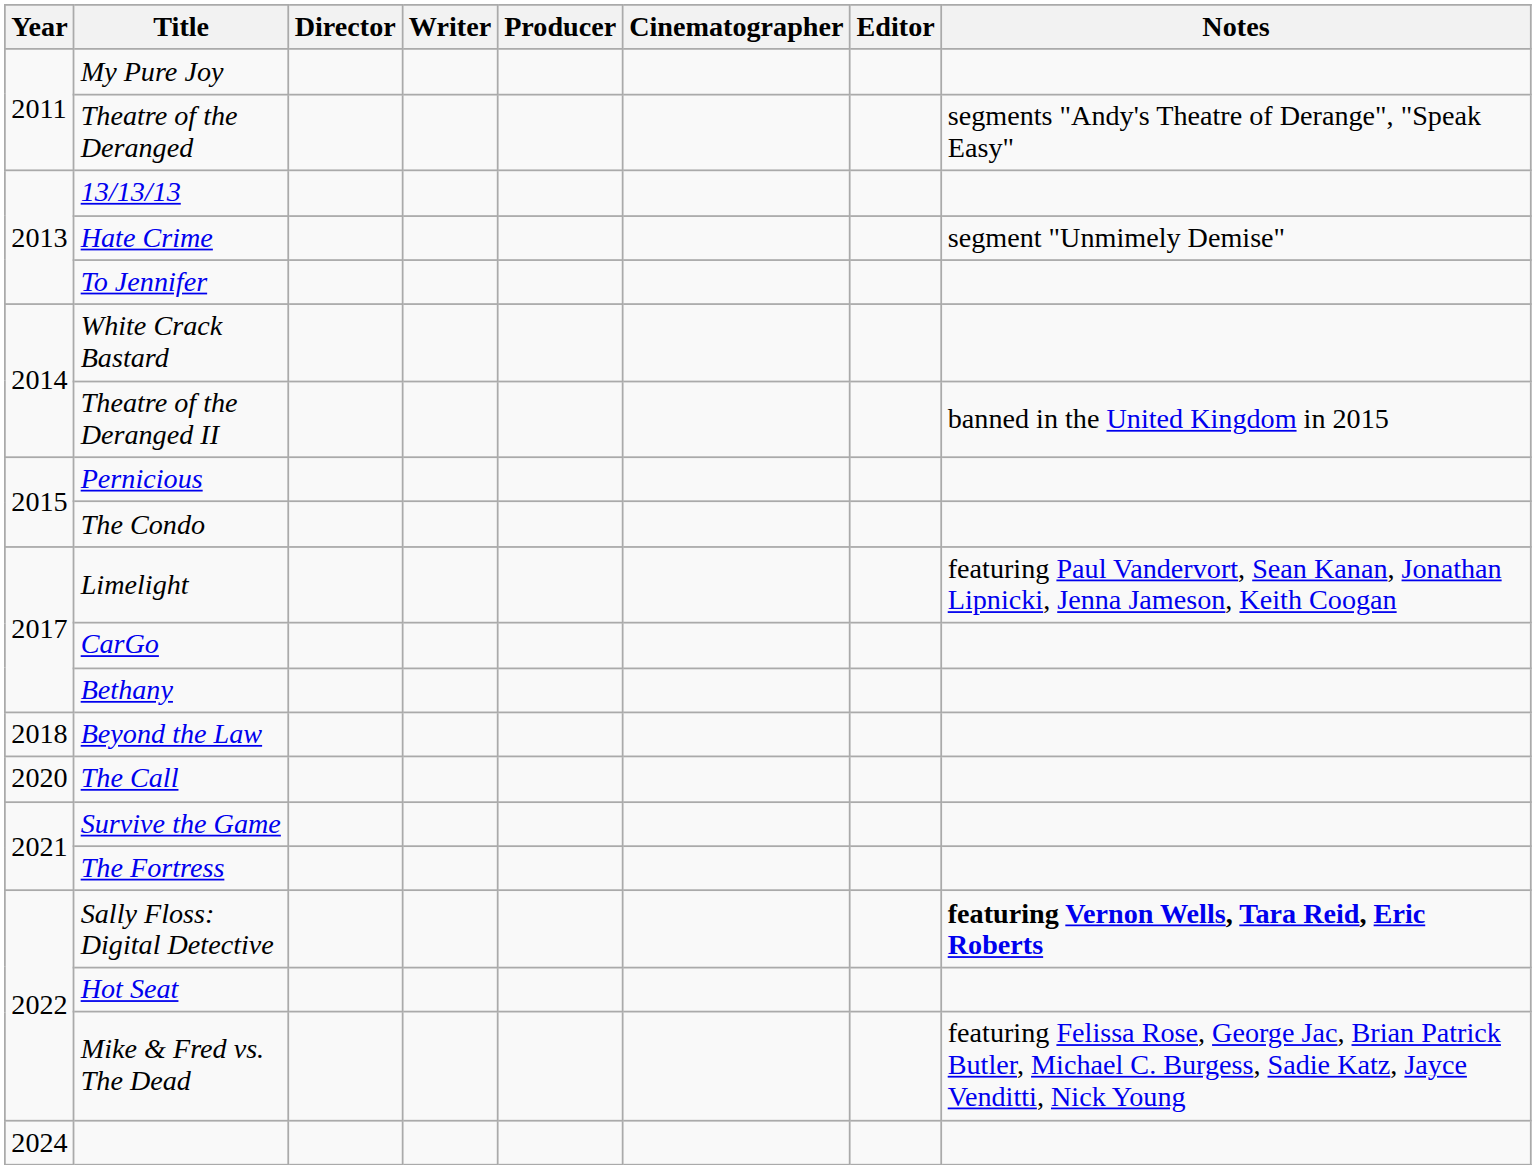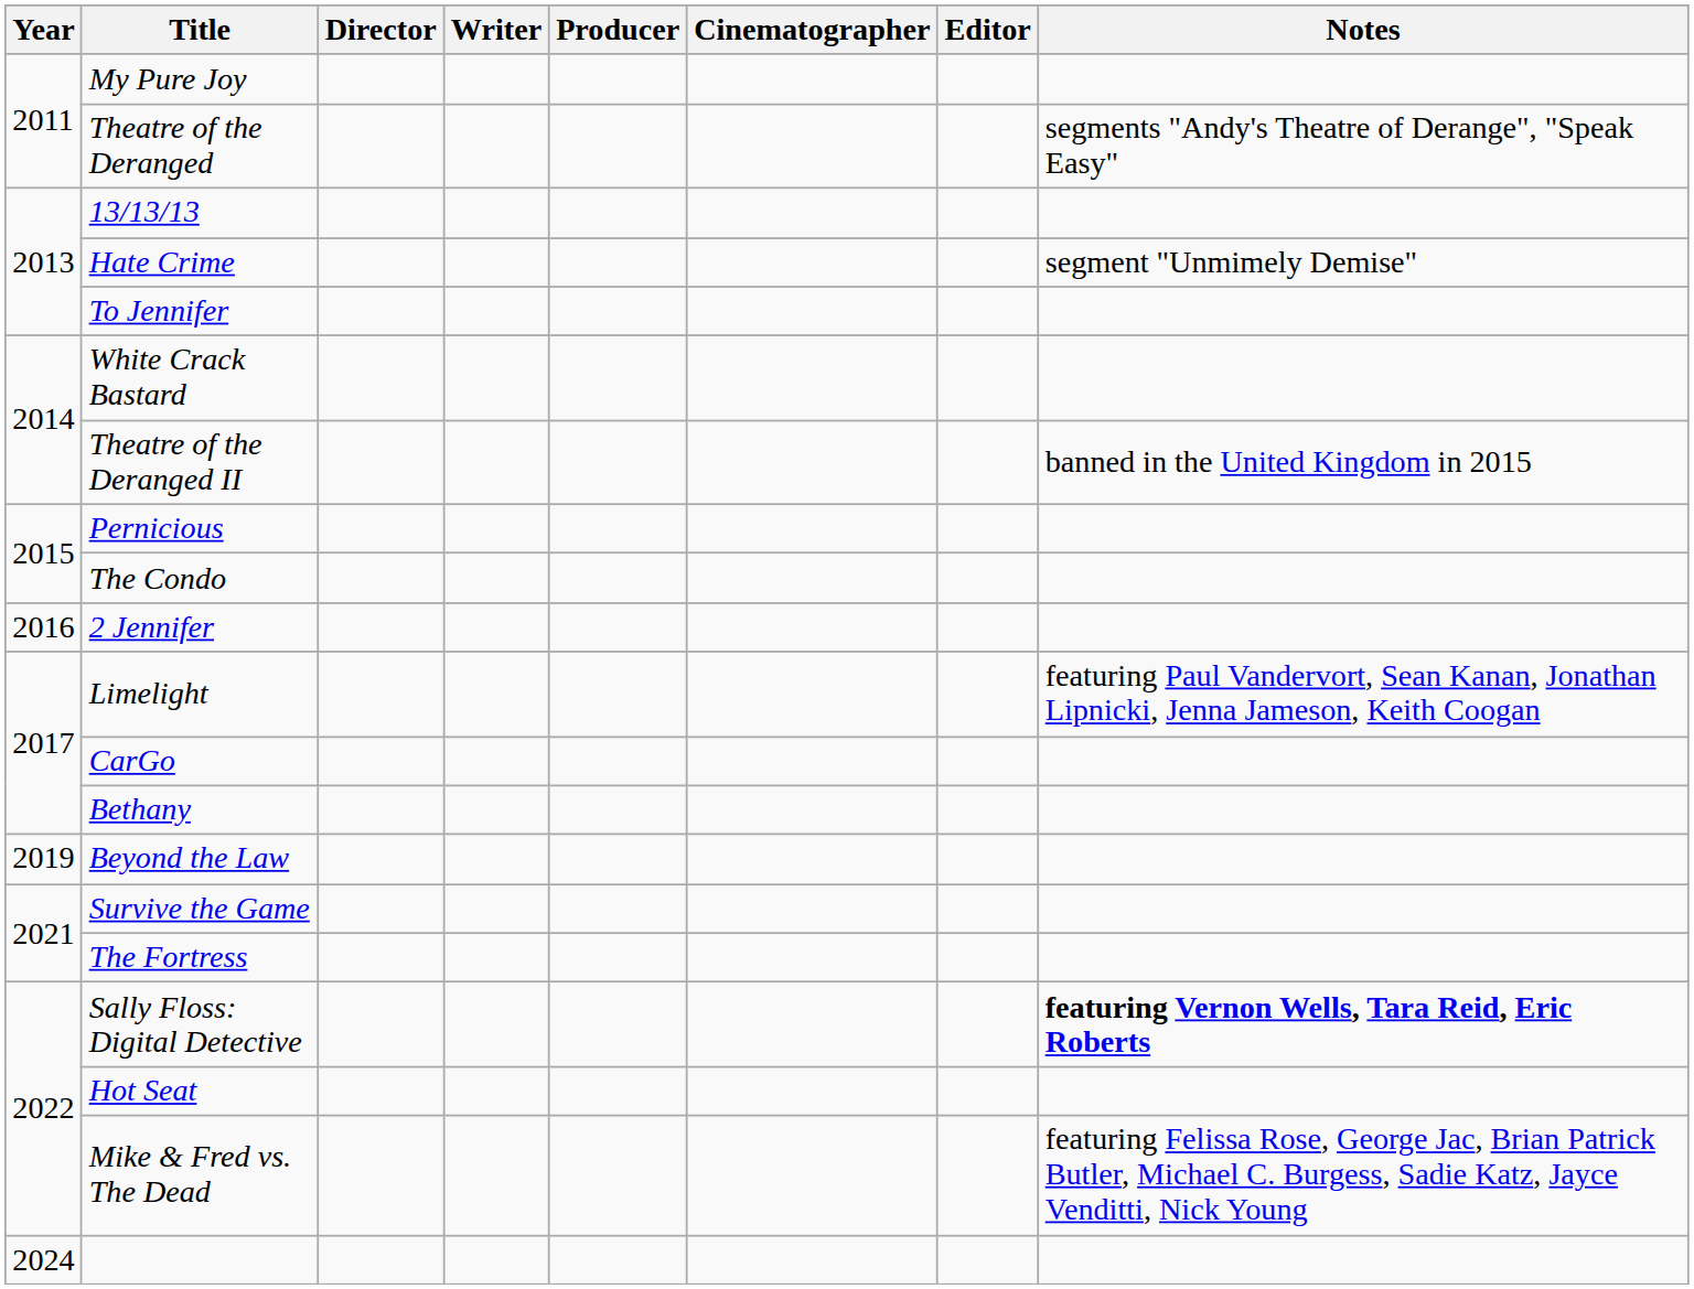 <table class="wikitable">
 <tr>
 <th>Year</th>
 <th>Title</th>
 <th>Director</th>
 <th>Writer</th>
 <th>Producer</th>
 <th>Cinematographer</th>
 <th>Editor</th>
 <th>Notes</th>
 </tr>
 <tr>
 <td rowspan="2">2011</td>
 <td><em>My Pure Joy</em></td>
 <td></td>
 <td></td>
 <td></td>
 <td></td>
 <td></td>
 <td></td>
 </tr>
 <tr>
 <td><em>Theatre of the Deranged</em></td>
 <td></td>
 <td></td>
 <td></td>
 <td></td>
 <td></td>
 <td>segments "Andy's Theatre of Derange", "Speak Easy"</td>
 </tr>
 <tr>
 <td rowspan="3">2013</td>
 <td><em><a href='#'>13/13/13</a></em></td>
 <td></td>
 <td></td>
 <td></td>
 <td></td>
 <td></td>
 <td></td>
 </tr>
 <tr>
 <td><a href='#'><em>Hate Crime</em></a></td>
 <td></td>
 <td></td>
 <td></td>
 <td></td>
 <td></td>
 <td>segment "Unmimely Demise"</td>
 </tr>
 <tr>
 <td><em><a href='#'>To Jennifer</a></em></td>
 <td></td>
 <td></td>
 <td></td>
 <td></td>
 <td></td>
 <td></td>
 </tr>
 <tr>
 <td rowspan="2">2014</td>
 <td><em>White Crack Bastard</em></td>
 <td></td>
 <td></td>
 <td></td>
 <td></td>
 <td></td>
 <td></td>
 </tr>
 <tr>
 <td><em>Theatre of the Deranged II</em></td>
 <td></td>
 <td></td>
 <td></td>
 <td></td>
 <td></td>
 <td> banned in the <a href='#'>United Kingdom</a> in 2015</td>
 </tr>
 <tr>
 <td rowspan="2">2015</td>
 <td><em><a href='#'>Pernicious</a></em></td>
 <td></td>
 <td></td>
 <td></td>
 <td></td>
 <td></td>
 <td></td>
 </tr>
 <tr>
 <td><em>The Condo</em></td>
 <td></td>
 <td></td>
 <td></td>
 <td></td>
 <td></td>
 <td></td>
 </tr>
 <tr>
+<td>2016</td>
+<td><em><a href='#'>2 Jennifer</a></em></td>
+<td></td>
+<td></td>
+<td></td>
+<td></td>
+<td></td>
+<td></td>
+</tr>
+<tr>
 <td rowspan="3">2017</td>
 <td><em>Limelight</em></td>
 <td></td>
 <td></td>
 <td></td>
 <td></td>
 <td></td>
 <td>featuring <a href='#'>Paul Vandervort</a>, <a href='#'>Sean Kanan</a>, <a href='#'>Jonathan Lipnicki</a>, <a href='#'>Jenna Jameson</a>, <a href='#'>Keith Coogan</a></td>
 </tr>
 <tr>
 <td><em><a href='#'>CarGo</a></em></td>
 <td></td>
 <td></td>
 <td></td>
 <td></td>
 <td></td>
 <td></td>
 </tr>
 <tr>
 <td><em><a href='#'>Bethany</a></em></td>
 <td></td>
 <td></td>
 <td></td>
 <td></td>
 <td></td>
 <td></td>
 </tr>
 <tr>
-<td>2018</td>
+<td>2019</td>
 <td><em><a href='#'>Beyond the Law</a></em></td>
-<td></td>
-<td></td>
-<td></td>
-<td></td>
-<td></td>
-<td></td>
-</tr>
-<tr>
-<td>2020</td>
-<td><em><a href='#'>The Call</a></em></td>
 <td></td>
 <td></td>
 <td></td>
 <td></td>
 <td></td>
 <td></td>
 </tr>
 <tr>
 <td rowspan="2">2021</td>
 <td><em><a href='#'>Survive the Game</a></em></td>
 <td></td>
 <td></td>
 <td></td>
 <td></td>
 <td></td>
 <td></td>
 </tr>
 <tr>
 <td><em><a href='#'>The Fortress</a></em></td>
 <td></td>
 <td></td>
 <td></td>
 <td></td>
 <td></td>
 <td></td>
 </tr>
 <tr>
 <td rowspan="3">2022</td>
 <td><em>Sally Floss: Digital Detective</em></td>
 <td></td>
 <td></td>
 <td></td>
 <td></td>
 <td></td>
 <td><strong>featuring <a href='#'>Vernon Wells</a>, <a href='#'>Tara Reid</a>, <a href='#'>Eric Roberts</a></strong></td>
 </tr>
 <tr>
 <td><em><a href='#'>Hot Seat</a></em></td>
 <td></td>
 <td></td>
 <td></td>
 <td></td>
 <td></td>
 <td></td>
 </tr>
 <tr>
 <td><em>Mike & Fred vs. The Dead</em></td>
 <td></td>
 <td></td>
 <td></td>
 <td></td>
 <td></td>
 <td>featuring <a href='#'>Felissa Rose</a>, <a href='#'>George Jac</a>, <a href='#'>Brian Patrick Butler</a>, <a href='#'>Michael C. Burgess</a>, <a href='#'>Sadie Katz</a>, <a href='#'>Jayce Venditti</a>, <a href='#'>Nick Young</a></td>
 </tr>
 <tr>
 <td>2024</td>
 <td></td>
 <td></td>
 <td></td>
 <td></td>
 <td></td>
 <td></td>
 <td></td>
 </tr>
 </table>
